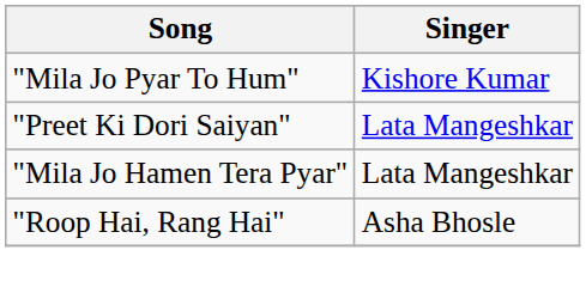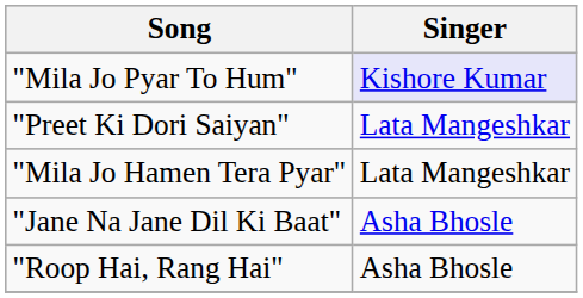 <table class="wikitable">
 <tr>
 <th>Song</th>
 <th>Singer</th>
 </tr>
 <tr>
 <td>"Mila Jo Pyar To Hum"</td>
-<td><a href='#'>Kishore Kumar</a></td>
+<td style="background: lavender;"><a href='#'>Kishore Kumar</a></td>
 </tr>
 <tr>
 <td>"Preet Ki Dori Saiyan"</td>
 <td><a href='#'>Lata Mangeshkar</a></td>
 </tr>
 <tr>
 <td>"Mila Jo Hamen Tera Pyar"</td>
 <td>Lata Mangeshkar</td>
 </tr>
 <tr>
+<td>"Jane Na Jane Dil Ki Baat"</td>
+<td><a href='#'>Asha Bhosle</a></td>
+</tr>
+<tr>
 <td>"Roop Hai, Rang Hai"</td>
 <td>Asha Bhosle</td>
 </tr>
 <tr>
 </tr>
 </table>
